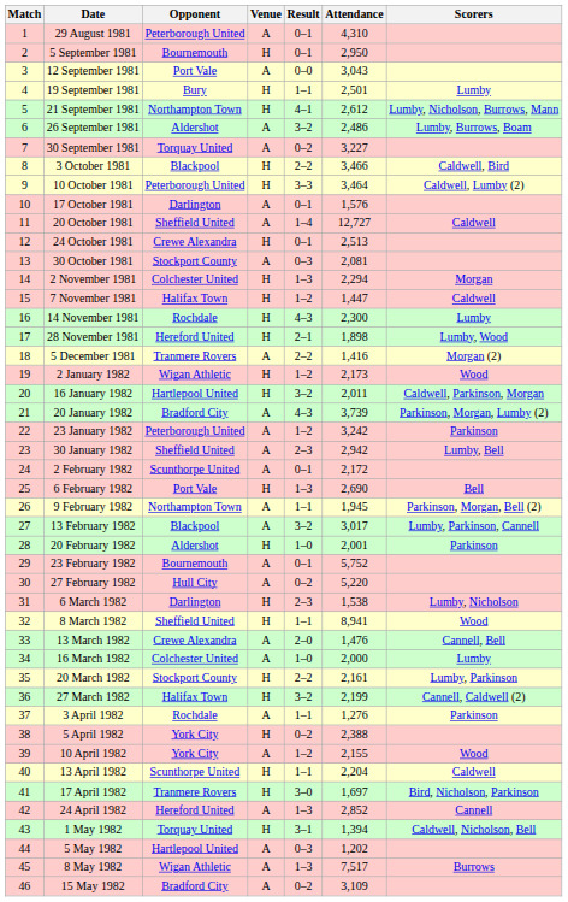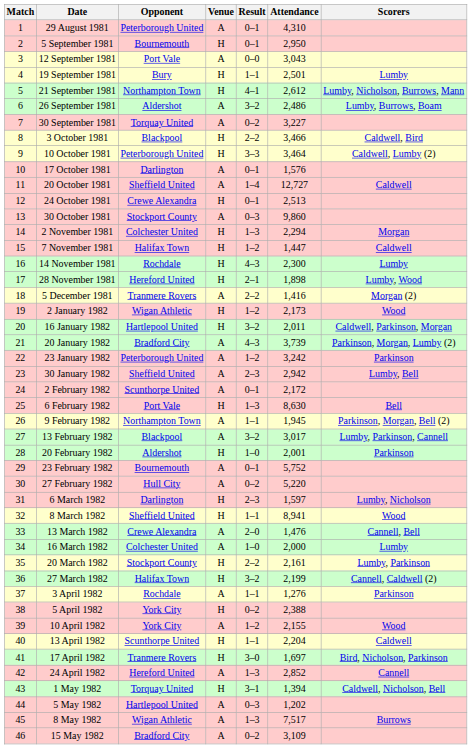 <table class="wikitable" style="font-size:100%; text-align:center">
 <tr>
 <th>Match</th>
 <th>Date</th>
 <th>Opponent</th>
 <th>Venue</th>
 <th>Result</th>
 <th>Attendance</th>
 <th>Scorers</th>
 </tr>
 <tr style="background: #FFCCCC;">
 <td>1</td>
 <td>29 August 1981</td>
 <td><a href='#'>Peterborough United</a></td>
 <td>A</td>
 <td>0–1</td>
 <td>4,310</td>
 <td></td>
 </tr>
 <tr style="background: #FFCCCC;">
 <td>2</td>
 <td>5 September 1981</td>
 <td><a href='#'>Bournemouth</a></td>
 <td>H</td>
 <td>0–1</td>
 <td>2,950</td>
 <td></td>
 </tr>
 <tr style="background: #FFFFCC;">
 <td>3</td>
 <td>12 September 1981</td>
 <td><a href='#'>Port Vale</a></td>
 <td>A</td>
 <td>0–0</td>
 <td>3,043</td>
 <td></td>
 </tr>
 <tr style="background: #FFFFCC;">
 <td>4</td>
 <td>19 September 1981</td>
 <td><a href='#'>Bury</a></td>
 <td>H</td>
 <td>1–1</td>
 <td>2,501</td>
 <td><a href='#'>Lumby</a></td>
 </tr>
 <tr style="background: #CCFFCC;">
 <td>5</td>
 <td>21 September 1981</td>
 <td><a href='#'>Northampton Town</a></td>
 <td>H</td>
 <td>4–1</td>
 <td>2,612</td>
 <td><a href='#'>Lumby</a>, <a href='#'>Nicholson</a>, <a href='#'>Burrows</a>, <a href='#'>Mann</a></td>
 </tr>
 <tr style="background: #CCFFCC;">
 <td>6</td>
 <td>26 September 1981</td>
 <td><a href='#'>Aldershot</a></td>
 <td>A</td>
 <td>3–2</td>
 <td>2,486</td>
 <td><a href='#'>Lumby</a>, <a href='#'>Burrows</a>, <a href='#'>Boam</a></td>
 </tr>
 <tr style="background: #FFCCCC;">
 <td>7</td>
 <td>30 September 1981</td>
 <td><a href='#'>Torquay United</a></td>
 <td>A</td>
 <td>0–2</td>
 <td>3,227</td>
 <td></td>
 </tr>
 <tr style="background: #FFFFCC;">
 <td>8</td>
 <td>3 October 1981</td>
 <td><a href='#'>Blackpool</a></td>
 <td>H</td>
 <td>2–2</td>
 <td>3,466</td>
 <td><a href='#'>Caldwell</a>, <a href='#'>Bird</a></td>
 </tr>
 <tr style="background: #FFFFCC;">
 <td>9</td>
 <td>10 October 1981</td>
 <td><a href='#'>Peterborough United</a></td>
 <td>H</td>
 <td>3–3</td>
 <td>3,464</td>
 <td><a href='#'>Caldwell</a>, <a href='#'>Lumby</a> (2)</td>
 </tr>
 <tr style="background: #FFCCCC;">
 <td>10</td>
 <td>17 October 1981</td>
 <td><a href='#'>Darlington</a></td>
 <td>A</td>
 <td>0–1</td>
 <td>1,576</td>
 <td></td>
 </tr>
 <tr style="background: #FFCCCC;">
 <td>11</td>
 <td>20 October 1981</td>
 <td><a href='#'>Sheffield United</a></td>
 <td>A</td>
 <td>1–4</td>
 <td>12,727</td>
 <td><a href='#'>Caldwell</a></td>
 </tr>
 <tr style="background: #FFCCCC;">
 <td>12</td>
 <td>24 October 1981</td>
 <td><a href='#'>Crewe Alexandra</a></td>
 <td>H</td>
 <td>0–1</td>
 <td>2,513</td>
 <td></td>
 </tr>
 <tr style="background: #FFCCCC;">
 <td>13</td>
 <td>30 October 1981</td>
 <td><a href='#'>Stockport County</a></td>
 <td>A</td>
 <td>0–3</td>
-<td>2,081</td>
+<td>9,860</td>
 <td></td>
 </tr>
 <tr style="background: #FFCCCC;">
 <td>14</td>
 <td>2 November 1981</td>
 <td><a href='#'>Colchester United</a></td>
 <td>H</td>
 <td>1–3</td>
 <td>2,294</td>
 <td><a href='#'>Morgan</a></td>
 </tr>
 <tr style="background: #FFCCCC;">
 <td>15</td>
 <td>7 November 1981</td>
 <td><a href='#'>Halifax Town</a></td>
 <td>H</td>
 <td>1–2</td>
 <td>1,447</td>
 <td><a href='#'>Caldwell</a></td>
 </tr>
 <tr style="background: #CCFFCC;">
 <td>16</td>
 <td>14 November 1981</td>
 <td><a href='#'>Rochdale</a></td>
 <td>H</td>
 <td>4–3</td>
 <td>2,300</td>
 <td><a href='#'>Lumby</a></td>
 </tr>
 <tr style="background: #CCFFCC;">
 <td>17</td>
 <td>28 November 1981</td>
 <td><a href='#'>Hereford United</a></td>
 <td>H</td>
 <td>2–1</td>
 <td>1,898</td>
 <td><a href='#'>Lumby</a>, <a href='#'>Wood</a></td>
 </tr>
 <tr style="background: #FFFFCC;">
 <td>18</td>
 <td>5 December 1981</td>
 <td><a href='#'>Tranmere Rovers</a></td>
 <td>A</td>
 <td>2–2</td>
 <td>1,416</td>
 <td><a href='#'>Morgan</a> (2)</td>
 </tr>
 <tr style="background: #FFCCCC;">
 <td>19</td>
 <td>2 January 1982</td>
 <td><a href='#'>Wigan Athletic</a></td>
 <td>H</td>
 <td>1–2</td>
 <td>2,173</td>
 <td><a href='#'>Wood</a></td>
 </tr>
 <tr style="background: #CCFFCC;">
 <td>20</td>
 <td>16 January 1982</td>
 <td><a href='#'>Hartlepool United</a></td>
 <td>H</td>
 <td>3–2</td>
 <td>2,011</td>
 <td><a href='#'>Caldwell</a>, <a href='#'>Parkinson</a>, <a href='#'>Morgan</a></td>
 </tr>
 <tr style="background: #CCFFCC;">
 <td>21</td>
 <td>20 January 1982</td>
 <td><a href='#'>Bradford City</a></td>
 <td>A</td>
 <td>4–3</td>
 <td>3,739</td>
 <td><a href='#'>Parkinson</a>, <a href='#'>Morgan</a>, <a href='#'>Lumby</a> (2)</td>
 </tr>
 <tr style="background: #FFCCCC;">
 <td>22</td>
 <td>23 January 1982</td>
 <td><a href='#'>Peterborough United</a></td>
 <td>A</td>
 <td>1–2</td>
 <td>3,242</td>
 <td><a href='#'>Parkinson</a></td>
 </tr>
 <tr style="background: #FFCCCC;">
 <td>23</td>
 <td>30 January 1982</td>
 <td><a href='#'>Sheffield United</a></td>
 <td>A</td>
 <td>2–3</td>
 <td>2,942</td>
 <td><a href='#'>Lumby</a>, <a href='#'>Bell</a></td>
 </tr>
 <tr style="background: #FFCCCC;">
 <td>24</td>
 <td>2 February 1982</td>
 <td><a href='#'>Scunthorpe United</a></td>
 <td>A</td>
 <td>0–1</td>
 <td>2,172</td>
 <td></td>
 </tr>
 <tr style="background: #FFCCCC;">
 <td>25</td>
 <td>6 February 1982</td>
 <td><a href='#'>Port Vale</a></td>
 <td>H</td>
 <td>1–3</td>
-<td>2,690</td>
+<td>8,630</td>
 <td><a href='#'>Bell</a></td>
 </tr>
 <tr style="background: #FFFFCC;">
 <td>26</td>
 <td>9 February 1982</td>
 <td><a href='#'>Northampton Town</a></td>
 <td>A</td>
 <td>1–1</td>
 <td>1,945</td>
 <td><a href='#'>Parkinson</a>, <a href='#'>Morgan</a>, <a href='#'>Bell</a> (2)</td>
 </tr>
 <tr style="background: #CCFFCC;">
 <td>27</td>
 <td>13 February 1982</td>
 <td><a href='#'>Blackpool</a></td>
 <td>A</td>
 <td>3–2</td>
 <td>3,017</td>
 <td><a href='#'>Lumby</a>, <a href='#'>Parkinson</a>, <a href='#'>Cannell</a></td>
 </tr>
 <tr style="background: #CCFFCC;">
 <td>28</td>
 <td>20 February 1982</td>
 <td><a href='#'>Aldershot</a></td>
 <td>H</td>
 <td>1–0</td>
 <td>2,001</td>
 <td><a href='#'>Parkinson</a></td>
 </tr>
 <tr style="background: #FFCCCC;">
 <td>29</td>
 <td>23 February 1982</td>
 <td><a href='#'>Bournemouth</a></td>
 <td>A</td>
 <td>0–1</td>
 <td>5,752</td>
 <td></td>
 </tr>
 <tr style="background: #FFCCCC;">
 <td>30</td>
 <td>27 February 1982</td>
 <td><a href='#'>Hull City</a></td>
 <td>A</td>
 <td>0–2</td>
 <td>5,220</td>
 <td></td>
 </tr>
 <tr style="background: #FFCCCC;">
 <td>31</td>
 <td>6 March 1982</td>
 <td><a href='#'>Darlington</a></td>
 <td>H</td>
 <td>2–3</td>
-<td>1,538</td>
+<td>1,597</td>
 <td><a href='#'>Lumby</a>, <a href='#'>Nicholson</a></td>
 </tr>
 <tr style="background: #FFFFCC;">
 <td>32</td>
 <td>8 March 1982</td>
 <td><a href='#'>Sheffield United</a></td>
 <td>H</td>
 <td>1–1</td>
 <td>8,941</td>
 <td><a href='#'>Wood</a></td>
 </tr>
 <tr style="background: #CCFFCC;">
 <td>33</td>
 <td>13 March 1982</td>
 <td><a href='#'>Crewe Alexandra</a></td>
 <td>A</td>
 <td>2–0</td>
 <td>1,476</td>
 <td><a href='#'>Cannell</a>, <a href='#'>Bell</a></td>
 </tr>
 <tr style="background: #CCFFCC;">
 <td>34</td>
 <td>16 March 1982</td>
 <td><a href='#'>Colchester United</a></td>
 <td>A</td>
 <td>1–0</td>
 <td>2,000</td>
 <td><a href='#'>Lumby</a></td>
 </tr>
 <tr style="background: #FFFFCC;">
 <td>35</td>
 <td>20 March 1982</td>
 <td><a href='#'>Stockport County</a></td>
 <td>H</td>
 <td>2–2</td>
 <td>2,161</td>
 <td><a href='#'>Lumby</a>, <a href='#'>Parkinson</a></td>
 </tr>
 <tr style="background: #CCFFCC;">
 <td>36</td>
 <td>27 March 1982</td>
 <td><a href='#'>Halifax Town</a></td>
 <td>H</td>
 <td>3–2</td>
 <td>2,199</td>
 <td><a href='#'>Cannell</a>, <a href='#'>Caldwell</a> (2)</td>
 </tr>
 <tr style="background: #FFFFCC;">
 <td>37</td>
 <td>3 April 1982</td>
 <td><a href='#'>Rochdale</a></td>
 <td>A</td>
 <td>1–1</td>
 <td>1,276</td>
 <td><a href='#'>Parkinson</a></td>
 </tr>
 <tr style="background: #FFCCCC;">
 <td>38</td>
 <td>5 April 1982</td>
 <td><a href='#'>York City</a></td>
 <td>H</td>
 <td>0–2</td>
 <td>2,388</td>
 <td></td>
 </tr>
 <tr style="background: #FFCCCC;">
 <td>39</td>
 <td>10 April 1982</td>
 <td><a href='#'>York City</a></td>
 <td>A</td>
 <td>1–2</td>
 <td>2,155</td>
 <td><a href='#'>Wood</a></td>
 </tr>
 <tr style="background: #FFFFCC;">
 <td>40</td>
 <td>13 April 1982</td>
 <td><a href='#'>Scunthorpe United</a></td>
 <td>H</td>
 <td>1–1</td>
 <td>2,204</td>
 <td><a href='#'>Caldwell</a></td>
 </tr>
 <tr style="background: #CCFFCC;">
 <td>41</td>
 <td>17 April 1982</td>
 <td><a href='#'>Tranmere Rovers</a></td>
 <td>H</td>
 <td>3–0</td>
 <td>1,697</td>
 <td><a href='#'>Bird</a>, <a href='#'>Nicholson</a>, <a href='#'>Parkinson</a></td>
 </tr>
 <tr style="background: #FFCCCC;">
 <td>42</td>
 <td>24 April 1982</td>
 <td><a href='#'>Hereford United</a></td>
 <td>A</td>
 <td>1–3</td>
 <td>2,852</td>
 <td><a href='#'>Cannell</a></td>
 </tr>
 <tr style="background: #CCFFCC;">
 <td>43</td>
 <td>1 May 1982</td>
 <td><a href='#'>Torquay United</a></td>
 <td>H</td>
 <td>3–1</td>
 <td>1,394</td>
 <td><a href='#'>Caldwell</a>, <a href='#'>Nicholson</a>, <a href='#'>Bell</a></td>
 </tr>
 <tr style="background: #FFCCCC;">
 <td>44</td>
 <td>5 May 1982</td>
 <td><a href='#'>Hartlepool United</a></td>
 <td>A</td>
 <td>0–3</td>
 <td>1,202</td>
 <td></td>
 </tr>
 <tr style="background: #FFCCCC;">
 <td>45</td>
 <td>8 May 1982</td>
 <td><a href='#'>Wigan Athletic</a></td>
 <td>A</td>
 <td>1–3</td>
 <td>7,517</td>
 <td><a href='#'>Burrows</a></td>
 </tr>
 <tr style="background: #FFCCCC;">
 <td>46</td>
 <td>15 May 1982</td>
 <td><a href='#'>Bradford City</a></td>
 <td>A</td>
 <td>0–2</td>
 <td>3,109</td>
 <td></td>
 </tr>
 </table>
